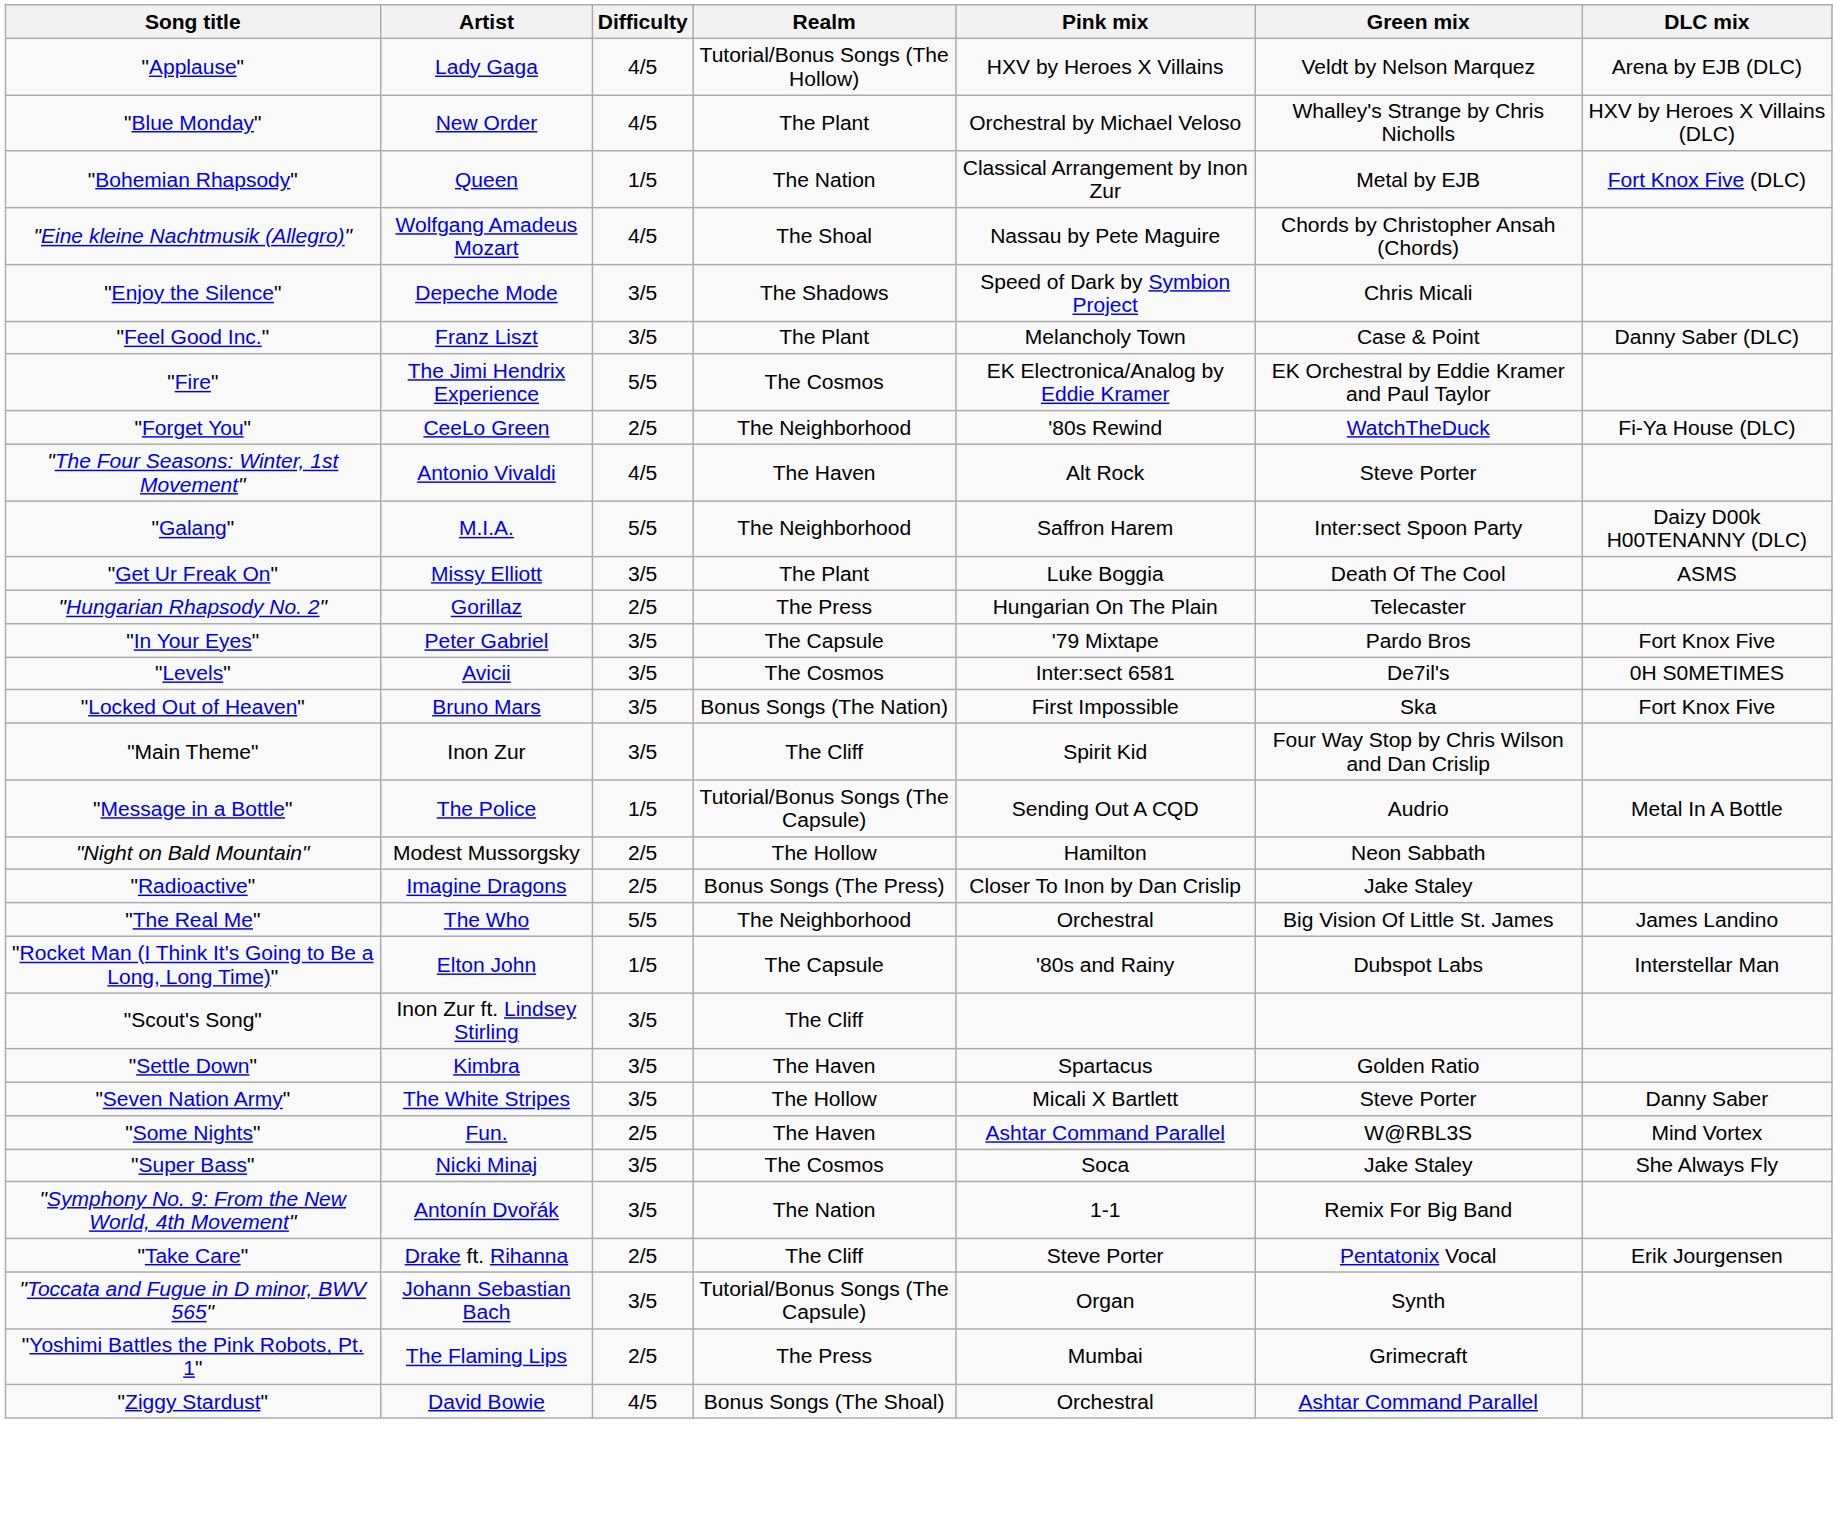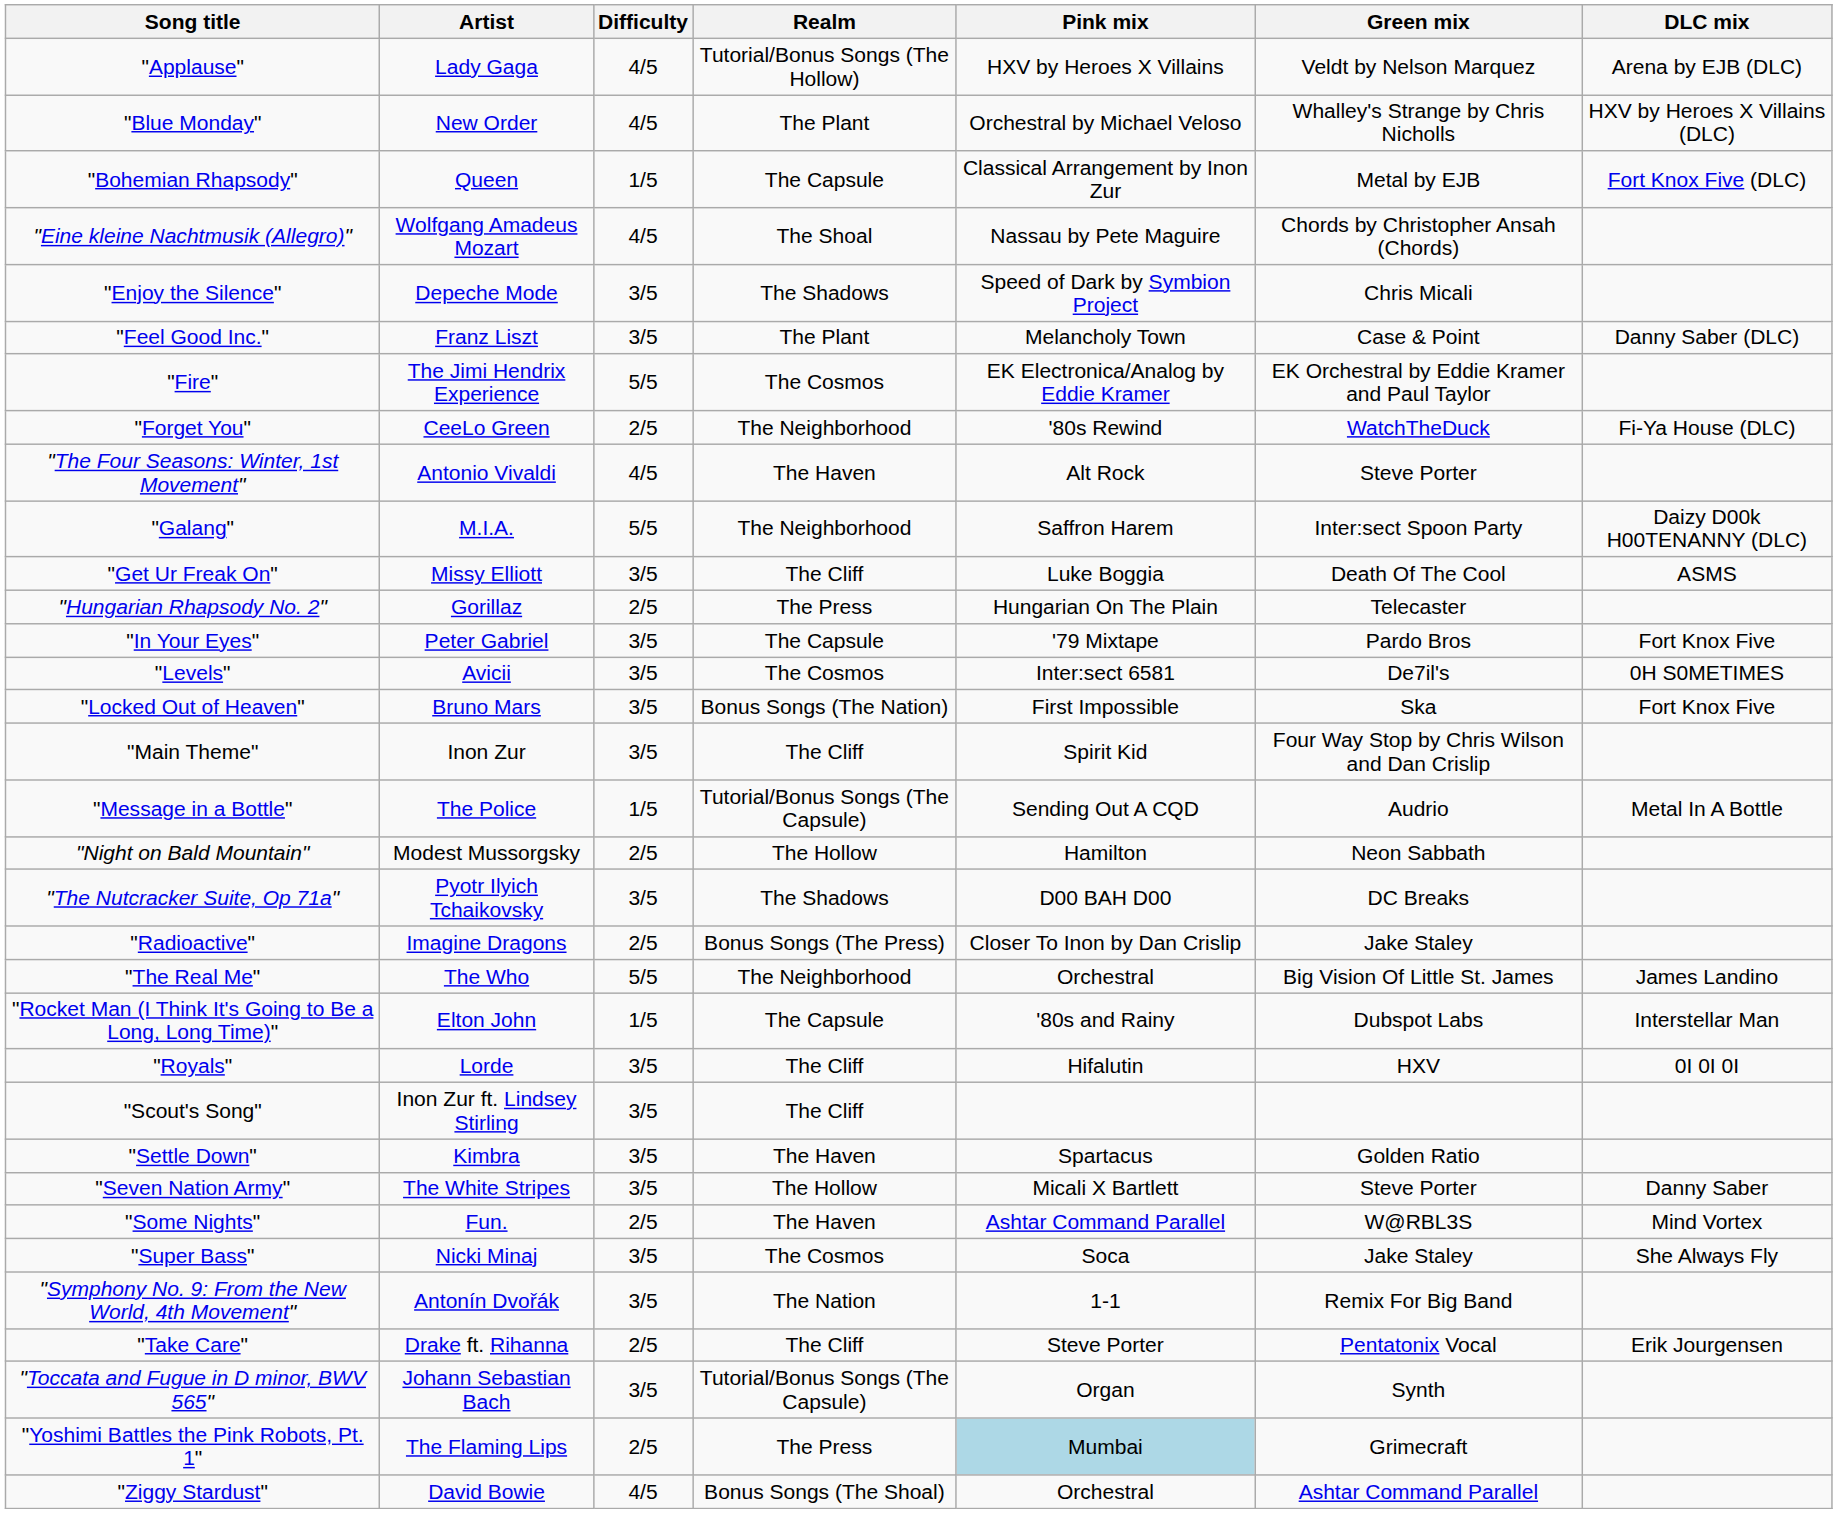 <table class="wikitable sortable" style="font-size:90%; text-align:center; margin: 6px;">
 <tr>
 <th>Song title</th>
 <th>Artist</th>
 <th>Difficulty</th>
 <th>Realm</th>
 <th>Pink mix</th>
 <th>Green mix</th>
 <th>DLC mix</th>
 </tr>
 <tr>
 <td>"<a href='#'>Applause</a>"</td>
 <td><a href='#'>Lady Gaga</a></td>
 <td>4/5</td>
 <td>Tutorial/Bonus Songs (The Hollow)</td>
 <td>HXV by Heroes X Villains</td>
 <td>Veldt by Nelson Marquez</td>
 <td>Arena by EJB (DLC)</td>
 </tr>
 <tr>
 <td>"<a href='#'>Blue Monday</a>"</td>
 <td><a href='#'>New Order</a></td>
 <td>4/5</td>
 <td>The Plant</td>
 <td>Orchestral by Michael Veloso</td>
 <td>Whalley's Strange by Chris Nicholls</td>
 <td>HXV by Heroes X Villains (DLC)</td>
 </tr>
 <tr>
 <td>"<a href='#'>Bohemian Rhapsody</a>"</td>
 <td><a href='#'>Queen</a></td>
 <td>1/5</td>
-<td>The Nation</td>
+<td>The Capsule</td>
 <td>Classical Arrangement by Inon Zur</td>
 <td>Metal by EJB</td>
 <td><a href='#'>Fort Knox Five</a> (DLC)</td>
 </tr>
 <tr>
 <td><em>"<a href='#'>Eine kleine Nachtmusik (Allegro)</a>"</em></td>
 <td><a href='#'>Wolfgang Amadeus Mozart</a></td>
 <td>4/5</td>
 <td>The Shoal</td>
 <td>Nassau by Pete Maguire</td>
 <td>Chords by Christopher Ansah (Chords)</td>
 <td></td>
 </tr>
 <tr>
 <td>"<a href='#'>Enjoy the Silence</a>"</td>
 <td><a href='#'>Depeche Mode</a></td>
 <td>3/5</td>
 <td>The Shadows</td>
 <td>Speed of Dark by <a href='#'>Symbion Project</a></td>
 <td>Chris Micali</td>
 <td></td>
 </tr>
 <tr>
 <td>"<a href='#'>Feel Good Inc.</a>"</td>
 <td><a href='#'>Franz Liszt</a></td>
 <td>3/5</td>
 <td>The Plant</td>
 <td>Melancholy Town</td>
 <td>Case & Point</td>
 <td>Danny Saber (DLC)</td>
 </tr>
 <tr>
 <td>"<a href='#'>Fire</a>"</td>
 <td><a href='#'>The Jimi Hendrix Experience</a></td>
 <td>5/5</td>
 <td>The Cosmos</td>
 <td>EK Electronica/Analog by <a href='#'>Eddie Kramer</a></td>
 <td>EK Orchestral by Eddie Kramer and Paul Taylor</td>
 <td></td>
 </tr>
 <tr>
 <td>"<a href='#'>Forget You</a>"</td>
 <td><a href='#'>CeeLo Green</a></td>
 <td>2/5</td>
 <td>The Neighborhood</td>
 <td>'80s Rewind</td>
 <td><a href='#'>WatchTheDuck</a></td>
 <td>Fi-Ya House (DLC)</td>
 </tr>
 <tr>
 <td><em>"<a href='#'>The Four Seasons: Winter, 1st Movement</a>"</em></td>
 <td><a href='#'>Antonio Vivaldi</a></td>
 <td>4/5</td>
 <td>The Haven</td>
 <td>Alt Rock</td>
 <td>Steve Porter</td>
 <td></td>
 </tr>
 <tr>
 <td>"<a href='#'>Galang</a>"</td>
 <td><a href='#'>M.I.A.</a></td>
 <td>5/5</td>
 <td>The Neighborhood</td>
 <td>Saffron Harem</td>
 <td>Inter:sect Spoon Party</td>
 <td>Daizy D00k H00TENANNY (DLC)</td>
 </tr>
 <tr>
 <td>"<a href='#'>Get Ur Freak On</a>"</td>
 <td><a href='#'>Missy Elliott</a></td>
 <td>3/5</td>
-<td>The Plant</td>
+<td>The Cliff</td>
 <td>Luke Boggia</td>
 <td>Death Of The Cool</td>
 <td>ASMS</td>
 </tr>
 <tr>
 <td><em>"<a href='#'>Hungarian Rhapsody No. 2</a>"</em></td>
 <td><a href='#'>Gorillaz</a></td>
 <td>2/5</td>
 <td>The Press</td>
 <td>Hungarian On The Plain</td>
 <td>Telecaster</td>
 <td></td>
 </tr>
 <tr>
 <td>"<a href='#'>In Your Eyes</a>"</td>
 <td><a href='#'>Peter Gabriel</a></td>
 <td>3/5</td>
 <td>The Capsule</td>
 <td>'79 Mixtape</td>
 <td>Pardo Bros</td>
 <td>Fort Knox Five</td>
 </tr>
 <tr>
 <td>"<a href='#'>Levels</a>"</td>
 <td><a href='#'>Avicii</a></td>
 <td>3/5</td>
 <td>The Cosmos</td>
 <td>Inter:sect 6581</td>
 <td>De7il's</td>
 <td>0H S0METIMES</td>
 </tr>
 <tr>
 <td>"<a href='#'>Locked Out of Heaven</a>"</td>
 <td><a href='#'>Bruno Mars</a></td>
 <td>3/5</td>
 <td>Bonus Songs (The Nation)</td>
 <td>First Impossible</td>
 <td>Ska</td>
 <td>Fort Knox Five</td>
 </tr>
 <tr>
 <td>"Main Theme"</td>
 <td>Inon Zur</td>
 <td>3/5</td>
 <td>The Cliff</td>
 <td>Spirit Kid</td>
 <td>Four Way Stop by Chris Wilson and Dan Crislip</td>
 <td></td>
 </tr>
 <tr>
 <td>"<a href='#'>Message in a Bottle</a>"</td>
 <td><a href='#'>The Police</a></td>
 <td>1/5</td>
 <td>Tutorial/Bonus Songs (The Capsule)</td>
 <td>Sending Out A CQD</td>
 <td>Audrio</td>
 <td>Metal In A Bottle</td>
 </tr>
 <tr>
 <td><em>"Night on Bald Mountain"</em></td>
 <td>Modest Mussorgsky</td>
 <td>2/5</td>
 <td>The Hollow</td>
 <td>Hamilton</td>
 <td>Neon Sabbath</td>
 <td></td>
 </tr>
 <tr>
+<td><em>"<a href='#'>The Nutcracker Suite, Op 71a</a>"</em></td>
+<td><a href='#'>Pyotr Ilyich Tchaikovsky</a></td>
+<td>3/5</td>
+<td>The Shadows</td>
+<td>D00 BAH D00</td>
+<td>DC Breaks</td>
+<td></td>
+</tr>
+<tr>
 <td>"<a href='#'>Radioactive</a>"</td>
 <td><a href='#'>Imagine Dragons</a></td>
 <td>2/5</td>
 <td>Bonus Songs (The Press)</td>
 <td>Closer To Inon by Dan Crislip</td>
 <td>Jake Staley</td>
 <td></td>
 </tr>
 <tr>
 <td>"<a href='#'>The Real Me</a>"</td>
 <td><a href='#'>The Who</a></td>
 <td>5/5</td>
 <td>The Neighborhood</td>
 <td>Orchestral</td>
 <td>Big Vision Of Little St. James</td>
 <td>James Landino</td>
 </tr>
 <tr>
 <td>"<a href='#'>Rocket Man (I Think It's Going to Be a Long, Long Time)</a>"</td>
 <td><a href='#'>Elton John</a></td>
 <td>1/5</td>
 <td>The Capsule</td>
 <td>'80s and Rainy</td>
 <td>Dubspot Labs</td>
 <td>Interstellar Man</td>
+</tr>
+<tr>
+<td>"<a href='#'>Royals</a>"</td>
+<td><a href='#'>Lorde</a></td>
+<td>3/5</td>
+<td>The Cliff</td>
+<td>Hifalutin</td>
+<td>HXV</td>
+<td>0I 0I 0I</td>
 </tr>
 <tr>
 <td>"Scout's Song"</td>
 <td>Inon Zur ft. <a href='#'>Lindsey Stirling</a></td>
 <td>3/5</td>
 <td>The Cliff</td>
 <td></td>
 <td></td>
 <td></td>
 </tr>
 <tr>
 <td>"<a href='#'>Settle Down</a>"</td>
 <td><a href='#'>Kimbra</a></td>
 <td>3/5</td>
 <td>The Haven</td>
 <td>Spartacus</td>
 <td>Golden Ratio</td>
 <td></td>
 </tr>
 <tr>
 <td>"<a href='#'>Seven Nation Army</a>"</td>
 <td><a href='#'>The White Stripes</a></td>
 <td>3/5</td>
 <td>The Hollow</td>
 <td>Micali X Bartlett</td>
 <td>Steve Porter</td>
 <td>Danny Saber</td>
 </tr>
 <tr>
 <td>"<a href='#'>Some Nights</a>"</td>
 <td><a href='#'>Fun.</a></td>
 <td>2/5</td>
 <td>The Haven</td>
 <td><a href='#'>Ashtar Command Parallel</a></td>
 <td>W@RBL3S</td>
 <td>Mind Vortex</td>
 </tr>
 <tr>
 <td>"<a href='#'>Super Bass</a>"</td>
 <td><a href='#'>Nicki Minaj</a></td>
 <td>3/5</td>
 <td>The Cosmos</td>
 <td>Soca</td>
 <td>Jake Staley</td>
 <td>She Always Fly</td>
 </tr>
 <tr>
 <td><em>"<a href='#'>Symphony No. 9: From the New World, 4th Movement</a>"</em></td>
 <td><a href='#'>Antonín Dvořák</a></td>
 <td>3/5</td>
 <td>The Nation</td>
 <td>1-1</td>
 <td>Remix For Big Band</td>
 <td></td>
 </tr>
 <tr>
 <td>"<a href='#'>Take Care</a>"</td>
 <td><a href='#'>Drake</a> ft. <a href='#'>Rihanna</a></td>
 <td>2/5</td>
 <td>The Cliff</td>
 <td>Steve Porter</td>
 <td><a href='#'>Pentatonix</a> Vocal</td>
 <td>Erik Jourgensen</td>
 </tr>
 <tr>
 <td><em>"<a href='#'>Toccata and Fugue in D minor, BWV 565</a>"</em></td>
 <td><a href='#'>Johann Sebastian Bach</a></td>
 <td>3/5</td>
 <td>Tutorial/Bonus Songs (The Capsule)</td>
 <td>Organ</td>
 <td>Synth</td>
 <td></td>
 </tr>
 <tr>
 <td>"<a href='#'>Yoshimi Battles the Pink Robots, Pt. 1</a>"</td>
 <td><a href='#'>The Flaming Lips</a></td>
 <td>2/5</td>
 <td>The Press</td>
-<td>Mumbai</td>
+<td style="background: lightblue;">Mumbai</td>
 <td>Grimecraft</td>
 <td></td>
 </tr>
 <tr>
 <td>"<a href='#'>Ziggy Stardust</a>"</td>
 <td><a href='#'>David Bowie</a></td>
 <td>4/5</td>
 <td>Bonus Songs (The Shoal)</td>
 <td>Orchestral</td>
 <td><a href='#'>Ashtar Command Parallel</a></td>
 <td></td>
 </tr>
 </table>
